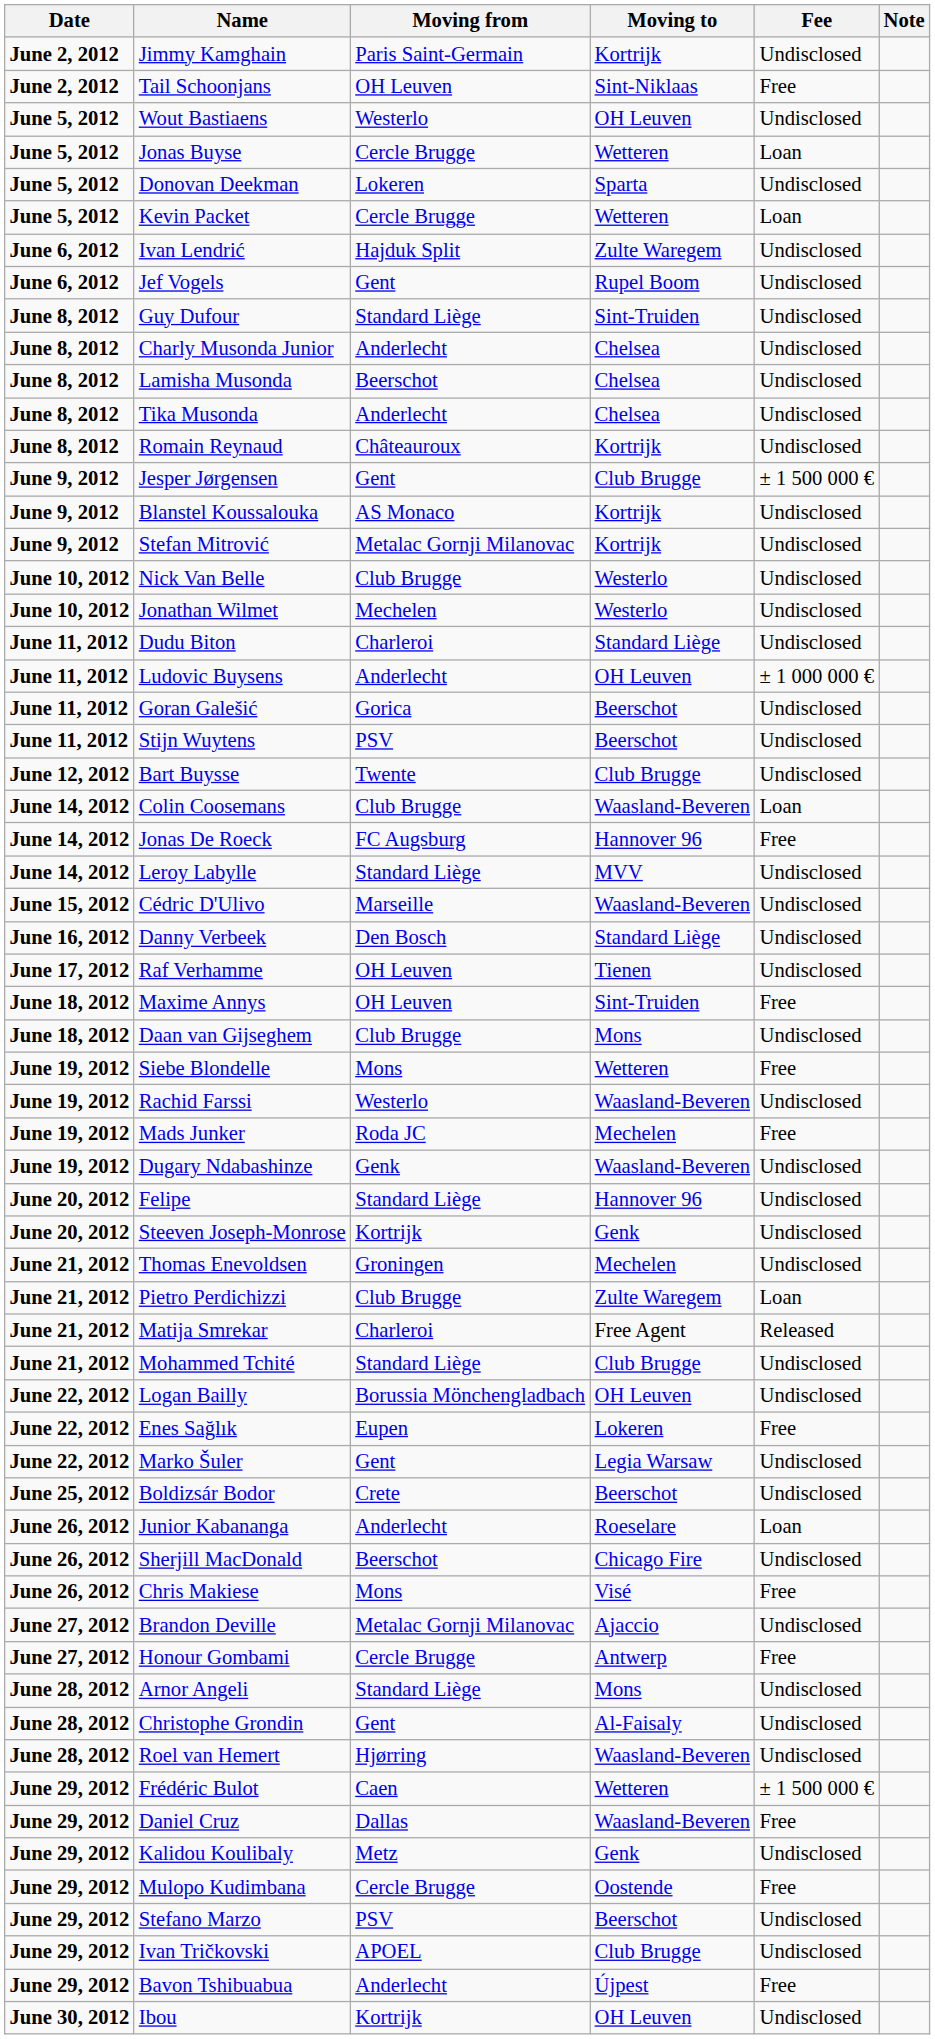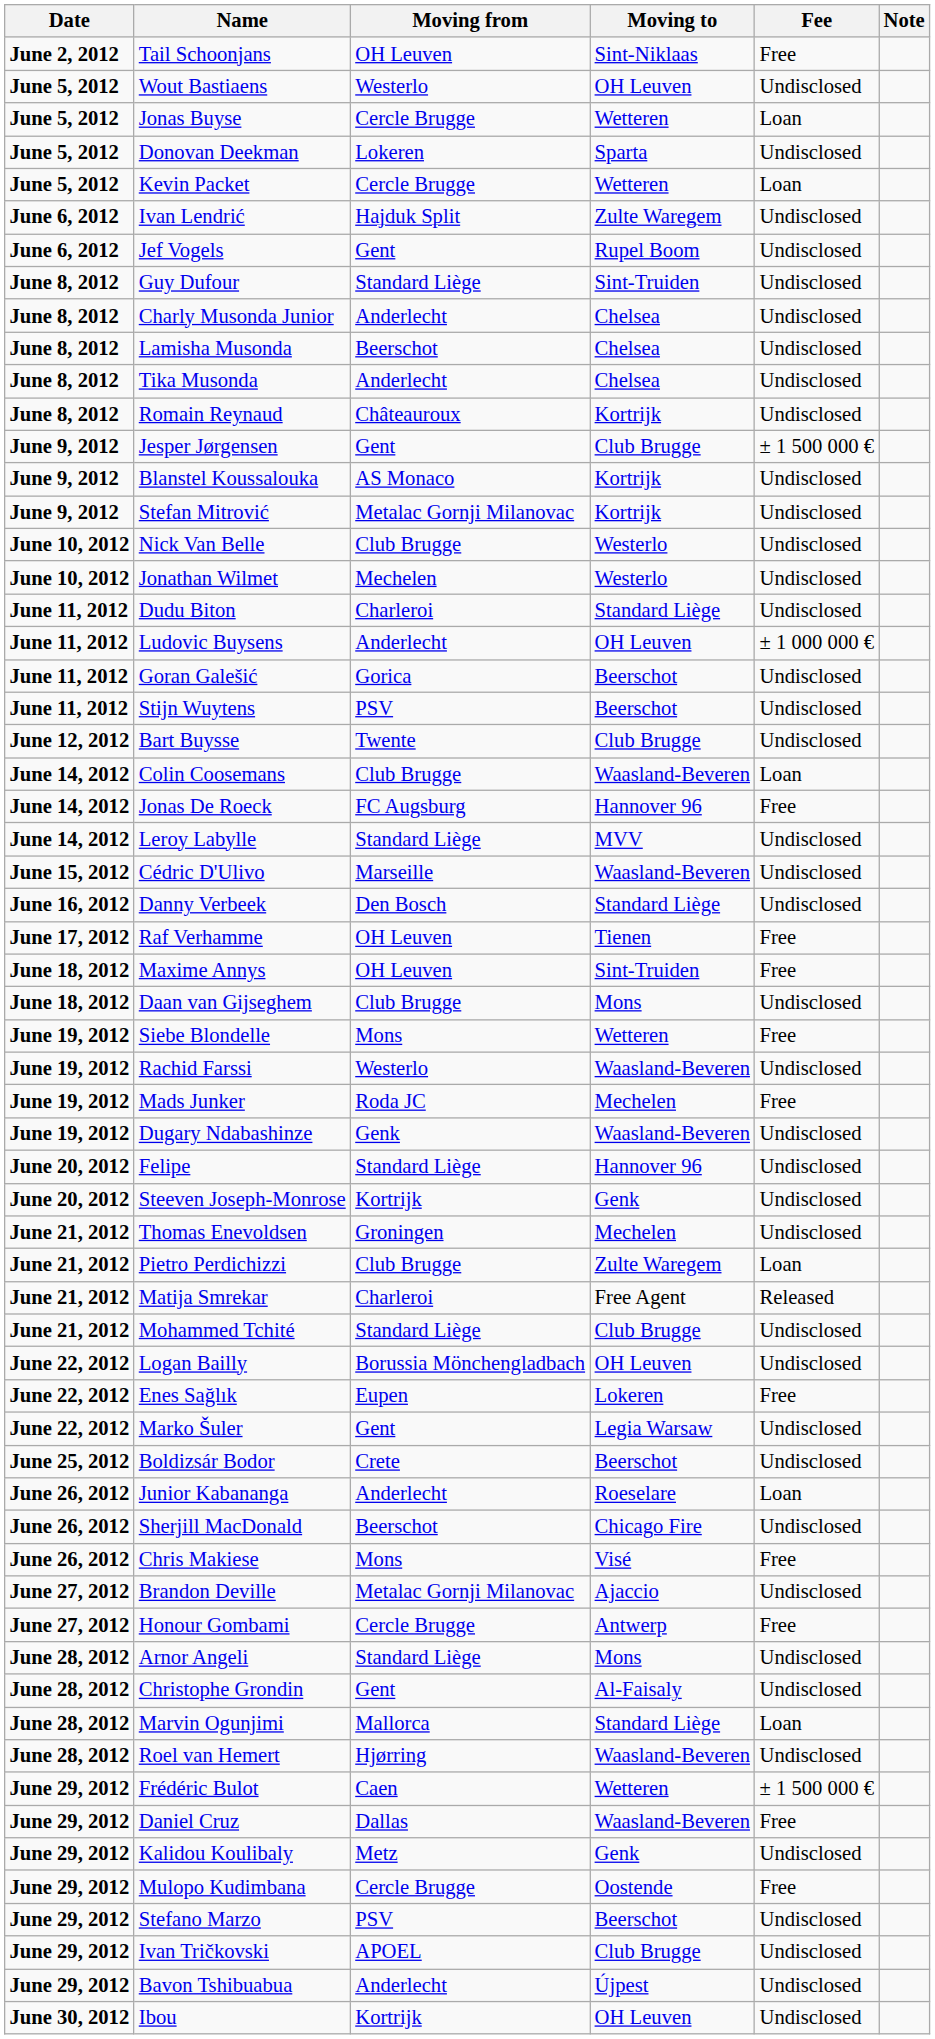 <table class="wikitable sortable">
 <tr>
 <th>Date</th>
 <th>Name</th>
 <th>Moving from</th>
 <th>Moving to</th>
 <th>Fee</th>
 <th>Note</th>
-</tr>
-<tr>
-<td><strong>June 2, 2012</strong></td>
-<td> <a href='#'>Jimmy Kamghain</a></td>
-<td> <a href='#'>Paris Saint-Germain</a></td>
-<td> <a href='#'>Kortrijk</a></td>
-<td>Undisclosed </td>
-<td></td>
 </tr>
 <tr>
 <td><strong>June 2, 2012</strong></td>
 <td> <a href='#'>Tail Schoonjans</a></td>
 <td> <a href='#'>OH Leuven</a></td>
 <td> <a href='#'>Sint-Niklaas</a></td>
 <td>Free </td>
 <td align=center></td>
 </tr>
 <tr>
 <td><strong>June 5, 2012</strong></td>
 <td> <a href='#'>Wout Bastiaens</a></td>
 <td> <a href='#'>Westerlo</a></td>
 <td> <a href='#'>OH Leuven</a></td>
 <td>Undisclosed </td>
 <td></td>
 </tr>
 <tr>
 <td><strong>June 5, 2012</strong></td>
 <td> <a href='#'>Jonas Buyse</a></td>
 <td> <a href='#'>Cercle Brugge</a></td>
 <td> <a href='#'>Wetteren</a></td>
 <td>Loan </td>
 <td></td>
 </tr>
 <tr>
 <td><strong>June 5, 2012</strong></td>
 <td> <a href='#'>Donovan Deekman</a></td>
 <td> <a href='#'>Lokeren</a></td>
 <td> <a href='#'>Sparta</a></td>
 <td>Undisclosed </td>
 <td></td>
 </tr>
 <tr>
 <td><strong>June 5, 2012</strong></td>
 <td> <a href='#'>Kevin Packet</a></td>
 <td> <a href='#'>Cercle Brugge</a></td>
 <td> <a href='#'>Wetteren</a></td>
 <td>Loan </td>
 <td></td>
 </tr>
 <tr>
 <td><strong>June 6, 2012</strong></td>
 <td> <a href='#'>Ivan Lendrić</a></td>
 <td> <a href='#'>Hajduk Split</a></td>
 <td> <a href='#'>Zulte Waregem</a></td>
 <td>Undisclosed </td>
 <td></td>
 </tr>
 <tr>
 <td><strong>June 6, 2012</strong></td>
 <td> <a href='#'>Jef Vogels</a></td>
 <td> <a href='#'>Gent</a></td>
 <td> <a href='#'>Rupel Boom</a></td>
 <td>Undisclosed </td>
 <td></td>
 </tr>
 <tr>
 <td><strong>June 8, 2012</strong></td>
 <td> <a href='#'>Guy Dufour</a></td>
 <td> <a href='#'>Standard Liège</a></td>
 <td> <a href='#'>Sint-Truiden</a></td>
 <td>Undisclosed </td>
 <td align=center></td>
 </tr>
 <tr>
 <td><strong>June 8, 2012</strong></td>
 <td> <a href='#'>Charly Musonda Junior</a></td>
 <td> <a href='#'>Anderlecht</a></td>
 <td> <a href='#'>Chelsea</a></td>
 <td>Undisclosed </td>
 <td></td>
 </tr>
 <tr>
 <td><strong>June 8, 2012</strong></td>
 <td> <a href='#'>Lamisha Musonda</a></td>
 <td> <a href='#'>Beerschot</a></td>
 <td> <a href='#'>Chelsea</a></td>
 <td>Undisclosed </td>
 <td></td>
 </tr>
 <tr>
 <td><strong>June 8, 2012</strong></td>
 <td> <a href='#'>Tika Musonda</a></td>
 <td> <a href='#'>Anderlecht</a></td>
 <td> <a href='#'>Chelsea</a></td>
 <td>Undisclosed </td>
 <td></td>
 </tr>
 <tr>
 <td><strong>June 8, 2012</strong></td>
 <td> <a href='#'>Romain Reynaud</a></td>
 <td> <a href='#'>Châteauroux</a></td>
 <td> <a href='#'>Kortrijk</a></td>
 <td>Undisclosed </td>
 <td></td>
 </tr>
 <tr>
 <td><strong>June 9, 2012</strong></td>
 <td> <a href='#'>Jesper Jørgensen</a></td>
 <td> <a href='#'>Gent</a></td>
 <td> <a href='#'>Club Brugge</a></td>
 <td>± 1 500 000 € </td>
 <td></td>
 </tr>
 <tr>
 <td><strong>June 9, 2012</strong></td>
 <td> <a href='#'>Blanstel Koussalouka</a></td>
 <td> <a href='#'>AS Monaco</a></td>
 <td> <a href='#'>Kortrijk</a></td>
 <td>Undisclosed </td>
 <td></td>
 </tr>
 <tr>
 <td><strong>June 9, 2012</strong></td>
 <td> <a href='#'>Stefan Mitrović</a></td>
 <td> <a href='#'>Metalac Gornji Milanovac</a></td>
 <td> <a href='#'>Kortrijk</a></td>
 <td>Undisclosed </td>
 <td></td>
 </tr>
 <tr>
 <td><strong>June 10, 2012</strong></td>
 <td> <a href='#'>Nick Van Belle</a></td>
 <td> <a href='#'>Club Brugge</a></td>
 <td> <a href='#'>Westerlo</a></td>
 <td>Undisclosed </td>
 <td></td>
 </tr>
 <tr>
 <td><strong>June 10, 2012</strong></td>
 <td> <a href='#'>Jonathan Wilmet</a></td>
 <td> <a href='#'>Mechelen</a></td>
 <td> <a href='#'>Westerlo</a></td>
 <td>Undisclosed </td>
 <td></td>
 </tr>
 <tr>
 <td><strong>June 11, 2012</strong></td>
 <td> <a href='#'>Dudu Biton</a></td>
 <td> <a href='#'>Charleroi</a></td>
 <td> <a href='#'>Standard Liège</a></td>
 <td>Undisclosed </td>
 <td align=center></td>
 </tr>
 <tr>
 <td><strong>June 11, 2012</strong></td>
 <td> <a href='#'>Ludovic Buysens</a></td>
 <td> <a href='#'>Anderlecht</a></td>
 <td> <a href='#'>OH Leuven</a></td>
 <td>± 1 000 000 € </td>
 <td></td>
 </tr>
 <tr>
 <td><strong>June 11, 2012</strong></td>
 <td> <a href='#'>Goran Galešić</a></td>
 <td> <a href='#'>Gorica</a></td>
 <td> <a href='#'>Beerschot</a></td>
 <td>Undisclosed </td>
 <td></td>
 </tr>
 <tr>
 <td><strong>June 11, 2012</strong></td>
 <td> <a href='#'>Stijn Wuytens</a></td>
 <td> <a href='#'>PSV</a></td>
 <td> <a href='#'>Beerschot</a></td>
 <td>Undisclosed </td>
 <td></td>
 </tr>
 <tr>
 <td><strong>June 12, 2012</strong></td>
 <td> <a href='#'>Bart Buysse</a></td>
 <td> <a href='#'>Twente</a></td>
 <td> <a href='#'>Club Brugge</a></td>
 <td>Undisclosed </td>
 <td></td>
 </tr>
 <tr>
 <td><strong>June 14, 2012</strong></td>
 <td> <a href='#'>Colin Coosemans</a></td>
 <td> <a href='#'>Club Brugge</a></td>
 <td> <a href='#'>Waasland-Beveren</a></td>
 <td>Loan </td>
 <td></td>
 </tr>
 <tr>
 <td><strong>June 14, 2012</strong></td>
 <td> <a href='#'>Jonas De Roeck</a></td>
 <td> <a href='#'>FC Augsburg</a></td>
 <td> <a href='#'>Hannover 96</a></td>
 <td>Free </td>
 <td></td>
 </tr>
 <tr>
 <td><strong>June 14, 2012</strong></td>
 <td> <a href='#'>Leroy Labylle</a></td>
 <td> <a href='#'>Standard Liège</a></td>
 <td> <a href='#'>MVV</a></td>
 <td>Undisclosed </td>
 <td align=center></td>
 </tr>
 <tr>
 <td><strong>June 15, 2012</strong></td>
 <td> <a href='#'>Cédric D'Ulivo</a></td>
 <td> <a href='#'>Marseille</a></td>
 <td> <a href='#'>Waasland-Beveren</a></td>
 <td>Undisclosed </td>
 <td></td>
 </tr>
 <tr>
 <td><strong>June 16, 2012</strong></td>
 <td> <a href='#'>Danny Verbeek</a></td>
 <td> <a href='#'>Den Bosch</a></td>
 <td> <a href='#'>Standard Liège</a></td>
 <td>Undisclosed </td>
 <td></td>
 </tr>
 <tr>
 <td><strong>June 17, 2012</strong></td>
 <td> <a href='#'>Raf Verhamme</a></td>
 <td> <a href='#'>OH Leuven</a></td>
 <td> <a href='#'>Tienen</a></td>
-<td>Undisclosed </td>
+<td>Free </td>
 <td align=center></td>
 </tr>
 <tr>
 <td><strong>June 18, 2012</strong></td>
 <td> <a href='#'>Maxime Annys</a></td>
 <td> <a href='#'>OH Leuven</a></td>
 <td> <a href='#'>Sint-Truiden</a></td>
 <td>Free </td>
 <td></td>
 </tr>
 <tr>
 <td><strong>June 18, 2012</strong></td>
 <td> <a href='#'>Daan van Gijseghem</a></td>
 <td> <a href='#'>Club Brugge</a></td>
 <td> <a href='#'>Mons</a></td>
 <td>Undisclosed </td>
 <td></td>
 </tr>
 <tr>
 <td><strong>June 19, 2012</strong></td>
 <td> <a href='#'>Siebe Blondelle</a></td>
 <td> <a href='#'>Mons</a></td>
 <td> <a href='#'>Wetteren</a></td>
 <td>Free </td>
 <td></td>
 </tr>
 <tr>
 <td><strong>June 19, 2012</strong></td>
 <td> <a href='#'>Rachid Farssi</a></td>
 <td> <a href='#'>Westerlo</a></td>
 <td> <a href='#'>Waasland-Beveren</a></td>
 <td>Undisclosed </td>
 <td></td>
 </tr>
 <tr>
 <td><strong>June 19, 2012</strong></td>
 <td> <a href='#'>Mads Junker</a></td>
 <td> <a href='#'>Roda JC</a></td>
 <td> <a href='#'>Mechelen</a></td>
 <td>Free </td>
 <td></td>
 </tr>
 <tr>
 <td><strong>June 19, 2012</strong></td>
 <td> <a href='#'>Dugary Ndabashinze</a></td>
 <td> <a href='#'>Genk</a></td>
 <td> <a href='#'>Waasland-Beveren</a></td>
 <td>Undisclosed </td>
 <td></td>
 </tr>
 <tr>
 <td><strong>June 20, 2012</strong></td>
 <td> <a href='#'>Felipe</a></td>
 <td> <a href='#'>Standard Liège</a></td>
 <td> <a href='#'>Hannover 96</a></td>
 <td>Undisclosed </td>
 <td></td>
 </tr>
 <tr>
 <td><strong>June 20, 2012</strong></td>
 <td> <a href='#'>Steeven Joseph-Monrose</a></td>
 <td> <a href='#'>Kortrijk</a></td>
 <td> <a href='#'>Genk</a></td>
 <td>Undisclosed </td>
 <td></td>
 </tr>
 <tr>
 <td><strong>June 21, 2012</strong></td>
 <td> <a href='#'>Thomas Enevoldsen</a></td>
 <td> <a href='#'>Groningen</a></td>
 <td> <a href='#'>Mechelen</a></td>
 <td>Undisclosed </td>
 <td></td>
 </tr>
 <tr>
 <td><strong>June 21, 2012</strong></td>
 <td> <a href='#'>Pietro Perdichizzi</a></td>
 <td> <a href='#'>Club Brugge</a></td>
 <td> <a href='#'>Zulte Waregem</a></td>
 <td>Loan </td>
 <td></td>
 </tr>
 <tr>
 <td><strong>June 21, 2012</strong></td>
 <td> <a href='#'>Matija Smrekar</a></td>
 <td> <a href='#'>Charleroi</a></td>
 <td>Free Agent</td>
 <td>Released </td>
 <td></td>
 </tr>
 <tr>
 <td><strong>June 21, 2012</strong></td>
 <td> <a href='#'>Mohammed Tchité</a></td>
 <td> <a href='#'>Standard Liège</a></td>
 <td> <a href='#'>Club Brugge</a></td>
 <td>Undisclosed </td>
 <td></td>
 </tr>
 <tr>
 <td><strong>June 22, 2012</strong></td>
 <td> <a href='#'>Logan Bailly</a></td>
 <td> <a href='#'>Borussia Mönchengladbach</a></td>
 <td> <a href='#'>OH Leuven</a></td>
 <td>Undisclosed </td>
 <td></td>
 </tr>
 <tr>
 <td><strong>June 22, 2012</strong></td>
 <td> <a href='#'>Enes Sağlık</a></td>
 <td> <a href='#'>Eupen</a></td>
 <td> <a href='#'>Lokeren</a></td>
 <td>Free </td>
 <td></td>
 </tr>
 <tr>
 <td><strong>June 22, 2012</strong></td>
 <td> <a href='#'>Marko Šuler</a></td>
 <td> <a href='#'>Gent</a></td>
 <td> <a href='#'>Legia Warsaw</a></td>
 <td>Undisclosed </td>
 <td align=center></td>
 </tr>
 <tr>
 <td><strong>June 25, 2012</strong></td>
 <td> <a href='#'>Boldizsár Bodor</a></td>
 <td> <a href='#'>Crete</a></td>
 <td> <a href='#'>Beerschot</a></td>
 <td>Undisclosed </td>
 <td></td>
 </tr>
 <tr>
 <td><strong>June 26, 2012</strong></td>
 <td> <a href='#'>Junior Kabananga</a></td>
 <td> <a href='#'>Anderlecht</a></td>
 <td> <a href='#'>Roeselare</a></td>
 <td>Loan </td>
 <td></td>
 </tr>
 <tr>
 <td><strong>June 26, 2012</strong></td>
 <td> <a href='#'>Sherjill MacDonald</a></td>
 <td> <a href='#'>Beerschot</a></td>
 <td> <a href='#'>Chicago Fire</a></td>
 <td>Undisclosed </td>
 <td></td>
 </tr>
 <tr>
 <td><strong>June 26, 2012</strong></td>
 <td> <a href='#'>Chris Makiese</a></td>
 <td> <a href='#'>Mons</a></td>
 <td> <a href='#'>Visé</a></td>
 <td>Free </td>
 <td></td>
 </tr>
 <tr>
 <td><strong>June 27, 2012</strong></td>
 <td> <a href='#'>Brandon Deville</a></td>
 <td> <a href='#'>Metalac Gornji Milanovac</a></td>
 <td> <a href='#'>Ajaccio</a></td>
 <td>Undisclosed </td>
 <td></td>
 </tr>
 <tr>
 <td><strong>June 27, 2012</strong></td>
 <td> <a href='#'>Honour Gombami</a></td>
 <td> <a href='#'>Cercle Brugge</a></td>
 <td> <a href='#'>Antwerp</a></td>
 <td>Free </td>
 <td></td>
 </tr>
 <tr>
 <td><strong>June 28, 2012</strong></td>
 <td> <a href='#'>Arnor Angeli</a></td>
 <td> <a href='#'>Standard Liège</a></td>
 <td> <a href='#'>Mons</a></td>
 <td>Undisclosed </td>
 <td align=center></td>
 </tr>
 <tr>
 <td><strong>June 28, 2012</strong></td>
 <td> <a href='#'>Christophe Grondin</a></td>
 <td> <a href='#'>Gent</a></td>
 <td> <a href='#'>Al-Faisaly</a></td>
 <td>Undisclosed </td>
 <td></td>
 </tr>
 <tr>
 <td><strong>June 28, 2012</strong></td>
+<td> <a href='#'>Marvin Ogunjimi</a></td>
+<td> <a href='#'>Mallorca</a></td>
+<td> <a href='#'>Standard Liège</a></td>
+<td>Loan </td>
+<td></td>
+</tr>
+<tr>
+<td><strong>June 28, 2012</strong></td>
 <td> <a href='#'>Roel van Hemert</a></td>
 <td> <a href='#'>Hjørring</a></td>
 <td> <a href='#'>Waasland-Beveren</a></td>
 <td>Undisclosed </td>
 <td></td>
 </tr>
 <tr>
 <td><strong>June 29, 2012</strong></td>
 <td> <a href='#'>Frédéric Bulot</a></td>
 <td> <a href='#'>Caen</a></td>
 <td> <a href='#'>Wetteren</a></td>
 <td>± 1 500 000 € </td>
 <td></td>
 </tr>
 <tr>
 <td><strong>June 29, 2012</strong></td>
 <td> <a href='#'>Daniel Cruz</a></td>
 <td> <a href='#'>Dallas</a></td>
 <td> <a href='#'>Waasland-Beveren</a></td>
 <td>Free </td>
 <td></td>
 </tr>
 <tr>
 <td><strong>June 29, 2012</strong></td>
 <td> <a href='#'>Kalidou Koulibaly</a></td>
 <td> <a href='#'>Metz</a></td>
 <td> <a href='#'>Genk</a></td>
 <td>Undisclosed </td>
 <td></td>
 </tr>
 <tr>
 <td><strong>June 29, 2012</strong></td>
 <td> <a href='#'>Mulopo Kudimbana</a></td>
 <td> <a href='#'>Cercle Brugge</a></td>
 <td> <a href='#'>Oostende</a></td>
 <td>Free </td>
 <td></td>
 </tr>
 <tr>
 <td><strong>June 29, 2012</strong></td>
 <td> <a href='#'>Stefano Marzo</a></td>
 <td> <a href='#'>PSV</a></td>
 <td> <a href='#'>Beerschot</a></td>
 <td>Undisclosed </td>
 <td></td>
 </tr>
 <tr>
 <td><strong>June 29, 2012</strong></td>
 <td> <a href='#'>Ivan Tričkovski</a></td>
 <td> <a href='#'>APOEL</a></td>
 <td> <a href='#'>Club Brugge</a></td>
 <td>Undisclosed </td>
 <td></td>
 </tr>
 <tr>
 <td><strong>June 29, 2012</strong></td>
 <td> <a href='#'>Bavon Tshibuabua</a></td>
 <td> <a href='#'>Anderlecht</a></td>
 <td> <a href='#'>Újpest</a></td>
-<td>Free </td>
+<td>Undisclosed </td>
 <td></td>
 </tr>
 <tr>
 <td><strong>June 30, 2012</strong></td>
 <td> <a href='#'>Ibou</a></td>
 <td> <a href='#'>Kortrijk</a></td>
 <td> <a href='#'>OH Leuven</a></td>
 <td>Undisclosed </td>
 <td align=center></td>
 </tr>
 </table>
